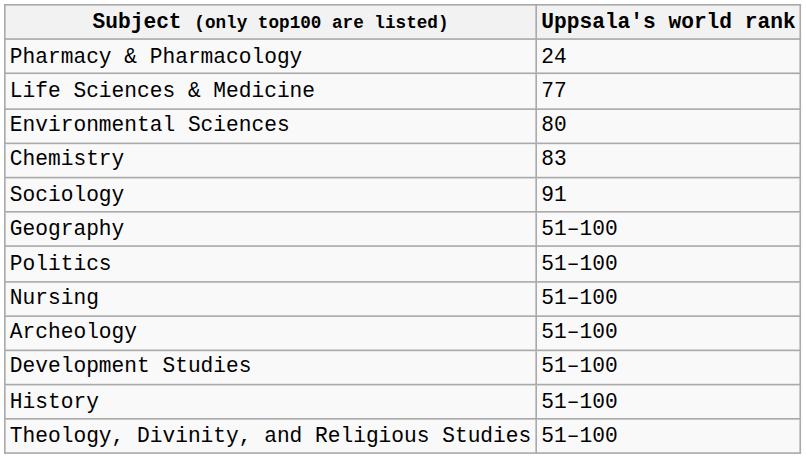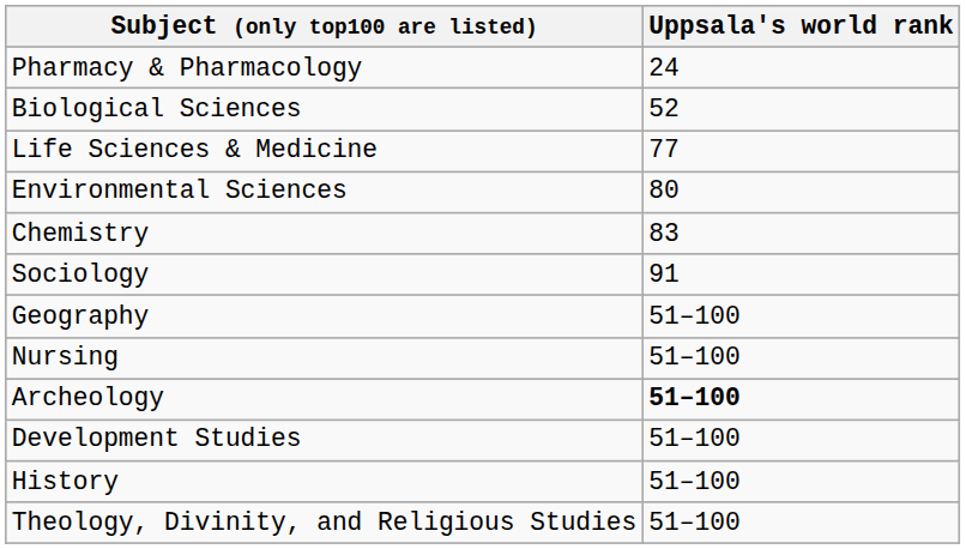 <table class="wikitable sortable">
 <tr>
 <th>Subject <small>(only top100 are listed)</small></th>
 <th>Uppsala's world rank</th>
 </tr>
 <tr>
 <td>Pharmacy & Pharmacology</td>
 <td>24</td>
+</tr>
+<tr>
+<td>Biological Sciences</td>
+<td>52</td>
 </tr>
 <tr>
 <td>Life Sciences & Medicine</td>
 <td>77</td>
 </tr>
 <tr>
 <td>Environmental Sciences</td>
 <td>80</td>
 </tr>
 <tr>
 <td>Chemistry</td>
 <td>83</td>
 </tr>
 <tr>
 <td>Sociology</td>
 <td>91</td>
 </tr>
 <tr>
 <td>Geography</td>
 <td>51–100</td>
 </tr>
 <tr>
-<td>Politics</td>
-<td>51–100</td>
-</tr>
-<tr>
 <td>Nursing</td>
 <td>51–100</td>
 </tr>
 <tr>
 <td>Archeology</td>
-<td>51–100</td>
+<td><strong>51–100</strong></td>
 </tr>
 <tr>
 <td>Development Studies</td>
 <td>51–100</td>
 </tr>
 <tr>
 <td>History</td>
 <td>51–100</td>
 </tr>
 <tr>
 <td>Theology, Divinity, and Religious Studies</td>
 <td>51–100</td>
 </tr>
 </table>
